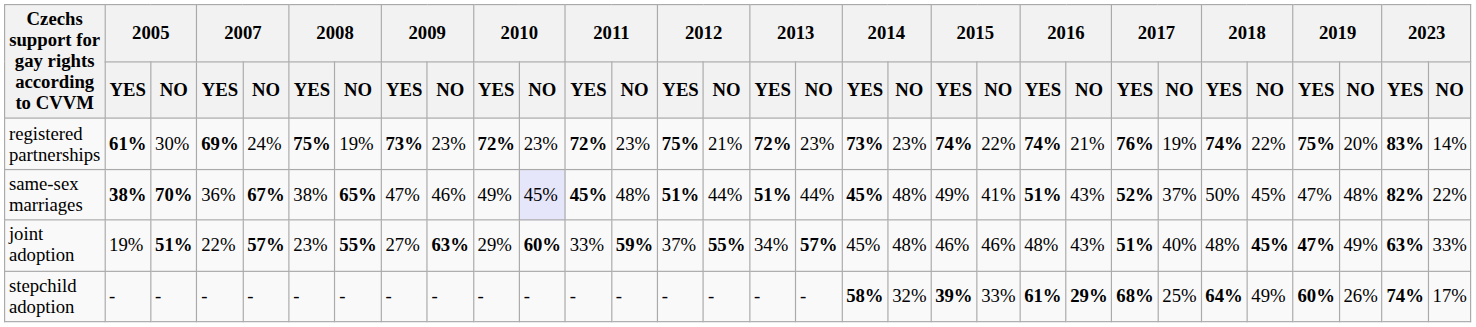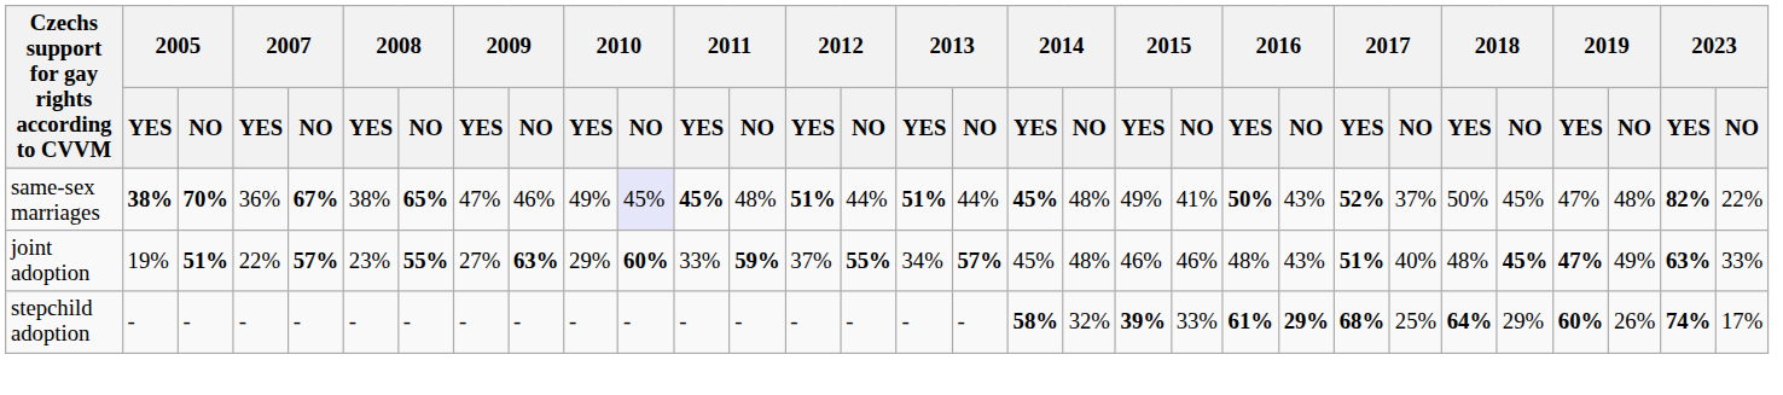 <table class="wikitable">
 <tr>
 <th rowspan=2>Czechs support for gay rights according to CVVM</th>
 <th colspan=2>2005</th>
 <th colspan=2>2007</th>
 <th colspan=2>2008</th>
 <th colspan=2>2009</th>
 <th colspan=2>2010</th>
 <th colspan=2>2011</th>
 <th colspan=2>2012</th>
 <th colspan=2>2013</th>
 <th colspan=2>2014</th>
 <th colspan=2>2015</th>
 <th colspan=2>2016</th>
 <th colspan=2>2017</th>
 <th colspan=2>2018</th>
 <th colspan=2>2019</th>
 <th colspan=2>2023</th>
 </tr>
 <tr>
 <th><strong><span>YES</span></strong></th>
 <th><strong><span>NO</span></strong></th>
 <th><strong><span>YES</span></strong></th>
 <th><strong><span>NO</span></strong></th>
 <th><strong><span>YES</span></strong></th>
 <th><strong><span>NO</span></strong></th>
 <th><strong><span>YES</span></strong></th>
 <th><strong><span>NO</span></strong></th>
 <th><strong><span>YES</span></strong></th>
 <th><strong><span>NO</span></strong></th>
 <th><strong><span>YES</span></strong></th>
 <th><strong><span>NO</span></strong></th>
 <th><strong><span>YES</span></strong></th>
 <th><strong><span>NO</span></strong></th>
 <th><strong><span>YES</span></strong></th>
 <th><strong><span>NO</span></strong></th>
 <th><strong><span>YES</span></strong></th>
 <th><strong><span>NO</span></strong></th>
 <th><strong><span>YES</span></strong></th>
 <th><strong><span>NO</span></strong></th>
 <th><strong><span>YES</span></strong></th>
 <th><strong><span>NO</span></strong></th>
 <th><strong><span>YES</span></strong></th>
 <th><strong><span>NO</span></strong></th>
 <th><strong><span>YES</span></strong></th>
 <th><strong><span>NO</span></strong></th>
 <th><strong><span>YES</span></strong></th>
 <th><strong><span>NO</span></strong></th>
 <th><strong><span>YES</span></strong></th>
 <th><strong><span>NO</span></strong></th>
 </tr>
 <tr>
-<td>registered partnerships</td>
-<td><strong><span>61%</span></strong></td>
-<td>30%</td>
-<td><strong><span>69%</span></strong></td>
-<td>24%</td>
-<td><strong><span>75%</span></strong></td>
-<td>19%</td>
-<td><strong><span>73%</span></strong></td>
-<td>23%</td>
-<td><strong><span>72%</span></strong></td>
-<td>23%</td>
-<td><strong><span>72%</span></strong></td>
-<td>23%</td>
-<td><strong><span>75%</span></strong></td>
-<td>21%</td>
-<td><strong><span>72%</span></strong></td>
-<td>23%</td>
-<td><strong><span>73%</span></strong></td>
-<td>23%</td>
-<td><strong><span>74%</span></strong></td>
-<td>22%</td>
-<td><strong><span>74%</span></strong></td>
-<td>21%</td>
-<td><strong><span>76%</span></strong></td>
-<td>19%</td>
-<td><strong><span>74%</span></strong></td>
-<td>22%</td>
-<td><strong><span>75%</span></strong></td>
-<td>20%</td>
-<td><strong><span>83%</span></strong></td>
-<td>14%</td>
-</tr>
-<tr>
 <td>same-sex marriages</td>
 <td><strong>38%</strong></td>
 <td><strong><span>70%</span></strong></td>
 <td>36%</td>
 <td><strong><span>67%</span></strong></td>
 <td>38%</td>
 <td><strong><span>65%</span></strong></td>
 <td><span>47%</span></td>
 <td>46%</td>
 <td><span>49%</span></td>
 <td style="background: lavender;">45%</td>
 <td><strong>45%</strong></td>
 <td><span>48%</span></td>
 <td><strong><span>51%</span></strong></td>
 <td>44%</td>
 <td><strong><span>51%</span></strong></td>
 <td>44%</td>
 <td><strong>45%</strong></td>
 <td><span>48%</span></td>
 <td><span>49%</span></td>
 <td>41%</td>
-<td><strong><span>51%</span></strong></td>
+<td><strong><span>50%</span></strong></td>
 <td>43%</td>
 <td><strong><span>52%</span></strong></td>
 <td>37%</td>
 <td><span>50%</span></td>
 <td>45%</td>
 <td>47%</td>
 <td><span>48%</span></td>
 <td><strong><span>82%</span></strong></td>
 <td>22%</td>
 </tr>
 <tr>
 <td>joint adoption</td>
 <td>19%</td>
 <td><strong><span>51%</span></strong></td>
 <td>22%</td>
 <td><strong><span>57%</span></strong></td>
 <td>23%</td>
 <td><strong><span>55%</span></strong></td>
 <td>27%</td>
 <td><strong><span>63%</span></strong></td>
 <td>29%</td>
 <td><strong><span>60%</span></strong></td>
 <td>33%</td>
 <td><strong><span>59%</span></strong></td>
 <td>37%</td>
 <td><strong><span>55%</span></strong></td>
 <td>34%</td>
 <td><strong><span>57%</span></strong></td>
 <td>45%</td>
 <td><span>48%</span></td>
 <td>46%</td>
 <td><span>46%</span></td>
 <td><span>48%</span></td>
 <td>43%</td>
 <td><strong><span>51%</span></strong></td>
 <td>40%</td>
 <td><span>48%</span></td>
 <td><strong>45%</strong></td>
 <td><strong>47%</strong></td>
 <td>49%</td>
 <td><strong><span>63%</span></strong></td>
 <td>33%</td>
 </tr>
 <tr>
 <td>stepchild adoption</td>
 <td>-</td>
 <td>-</td>
 <td>-</td>
 <td>-</td>
 <td>-</td>
 <td>-</td>
 <td>-</td>
 <td>-</td>
 <td>-</td>
 <td>-</td>
 <td>-</td>
 <td>-</td>
 <td>-</td>
 <td>-</td>
 <td>-</td>
 <td>-</td>
 <td><strong><span>58%</span></strong></td>
 <td>32%</td>
 <td><strong><span>39%</span></strong></td>
 <td>33%</td>
 <td><strong><span>61%</span></strong></td>
 <td><strong>29%</strong></td>
 <td><strong><span>68%</span></strong></td>
 <td>25%</td>
 <td><strong><span>64%</span></strong></td>
-<td>49%</td>
+<td>29%</td>
 <td><strong><span>60%</span></strong></td>
 <td>26%</td>
 <td><strong><span>74%</span></strong></td>
 <td>17%</td>
 </tr>
 </table>
